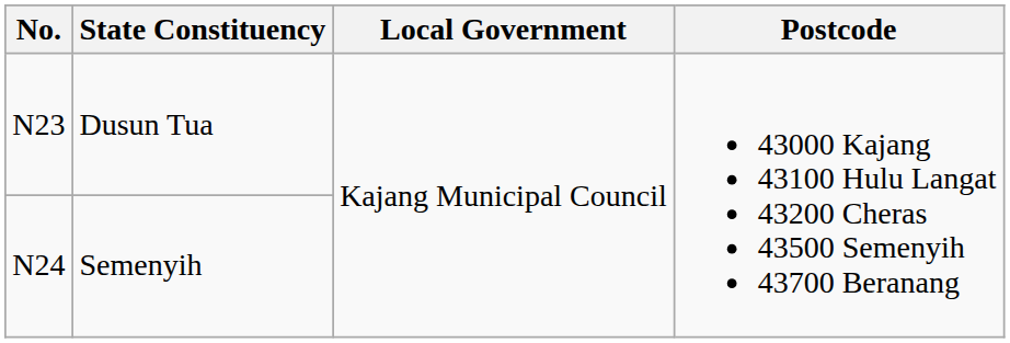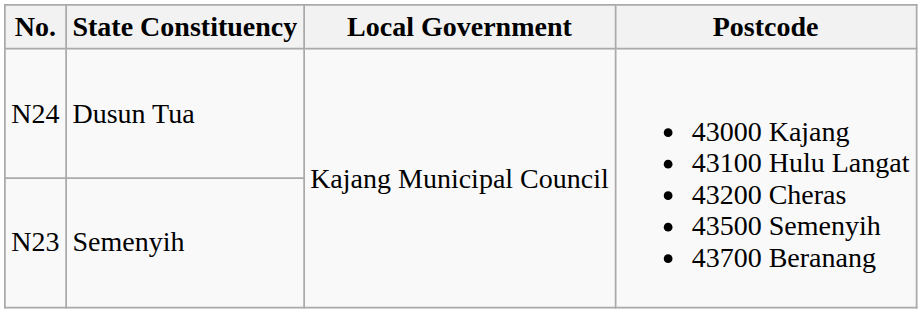 <table class="wikitable">
 <tr>
 <th>No.</th>
 <th>State Constituency</th>
 <th>Local Government</th>
 <th>Postcode</th>
 </tr>
 <tr>
-<td>N23</td>
+<td>N24</td>
 <td>Dusun Tua</td>
 <td rowspan="2">Kajang Municipal Council</td>
 <td rowspan="2"><br><ul><li>43000 Kajang</li><li>43100 Hulu Langat</li><li>43200 Cheras</li><li>43500 Semenyih</li><li>43700 Beranang</li></ul></td>
 </tr>
 <tr>
-<td>N24</td>
+<td>N23</td>
 <td>Semenyih</td>
 </tr>
 </table>
